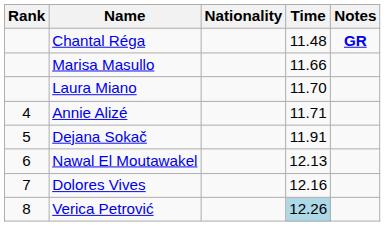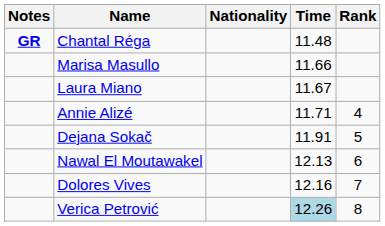 <table class="wikitable sortable" style="text-align:center">
 <tr>
-<th>Rank</th>
+<th>Notes</th>
 <th>Name</th>
 <th>Nationality</th>
 <th>Time</th>
-<th>Notes</th>
+<th>Rank</th>
 </tr>
 <tr>
-<td></td>
+<td><strong><a href='#'>GR</a></strong></td>
 <td align=left><a href='#'>Chantal Réga</a></td>
 <td align=left></td>
 <td>11.48</td>
-<td><strong><a href='#'>GR</a></strong></td>
+<td></td>
 </tr>
 <tr>
 <td></td>
 <td align=left><a href='#'>Marisa Masullo</a></td>
 <td align=left></td>
 <td>11.66</td>
 <td></td>
 </tr>
 <tr>
 <td></td>
 <td align=left><a href='#'>Laura Miano</a></td>
 <td align=left></td>
-<td>11.70</td>
+<td>11.67</td>
 <td></td>
 </tr>
 <tr>
-<td>4</td>
+<td></td>
 <td align=left><a href='#'>Annie Alizé</a></td>
 <td align=left></td>
 <td>11.71</td>
-<td></td>
+<td>4</td>
 </tr>
 <tr>
-<td>5</td>
+<td></td>
 <td align=left><a href='#'>Dejana Sokač</a></td>
 <td align=left></td>
 <td>11.91</td>
-<td></td>
+<td>5</td>
 </tr>
 <tr>
-<td>6</td>
+<td></td>
 <td align=left><a href='#'>Nawal El Moutawakel</a></td>
 <td align=left></td>
 <td>12.13</td>
-<td></td>
+<td>6</td>
 </tr>
 <tr>
-<td>7</td>
+<td></td>
 <td align=left><a href='#'>Dolores Vives</a></td>
 <td align=left></td>
 <td>12.16</td>
-<td></td>
+<td>7</td>
 </tr>
 <tr>
-<td>8</td>
+<td></td>
 <td align=left><a href='#'>Verica Petrović</a></td>
 <td align=left></td>
 <td style="background: lightblue;">12.26</td>
-<td></td>
+<td>8</td>
 </tr>
 </table>
